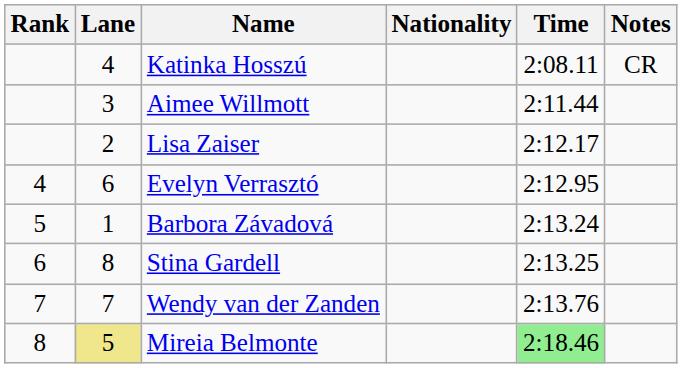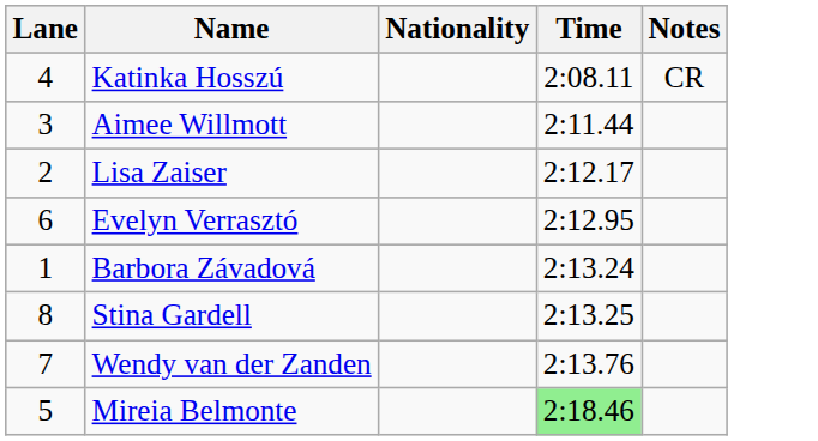 <table class="wikitable sortable" style="text-align:center">
 <tr>
-<th>Rank</th>
 <th>Lane</th>
 <th>Name</th>
 <th>Nationality</th>
 <th>Time</th>
 <th>Notes</th>
 </tr>
 <tr>
-<td></td>
 <td>4</td>
 <td align=left><a href='#'>Katinka Hosszú</a></td>
 <td align=left></td>
 <td>2:08.11</td>
 <td>CR</td>
 </tr>
 <tr>
-<td></td>
 <td>3</td>
 <td align=left><a href='#'>Aimee Willmott</a></td>
 <td align=left></td>
 <td>2:11.44</td>
 <td></td>
 </tr>
 <tr>
-<td></td>
 <td>2</td>
 <td align=left><a href='#'>Lisa Zaiser</a></td>
 <td align=left></td>
 <td>2:12.17</td>
 <td></td>
 </tr>
 <tr>
-<td>4</td>
 <td>6</td>
 <td align=left><a href='#'>Evelyn Verrasztó</a></td>
 <td align=left></td>
 <td>2:12.95</td>
 <td></td>
 </tr>
 <tr>
-<td>5</td>
 <td>1</td>
 <td align=left><a href='#'>Barbora Závadová</a></td>
 <td align=left></td>
 <td>2:13.24</td>
 <td></td>
 </tr>
 <tr>
-<td>6</td>
 <td>8</td>
 <td align=left><a href='#'>Stina Gardell</a></td>
 <td align=left></td>
 <td>2:13.25</td>
 <td></td>
 </tr>
 <tr>
 <td>7</td>
-<td>7</td>
 <td align=left><a href='#'>Wendy van der Zanden</a></td>
 <td align=left></td>
 <td>2:13.76</td>
 <td></td>
 </tr>
 <tr>
-<td>8</td>
-<td style="background: khaki;">5</td>
+<td>5</td>
 <td align=left><a href='#'>Mireia Belmonte</a></td>
 <td align=left></td>
 <td style="background: lightgreen;">2:18.46</td>
 <td></td>
 </tr>
 </table>
